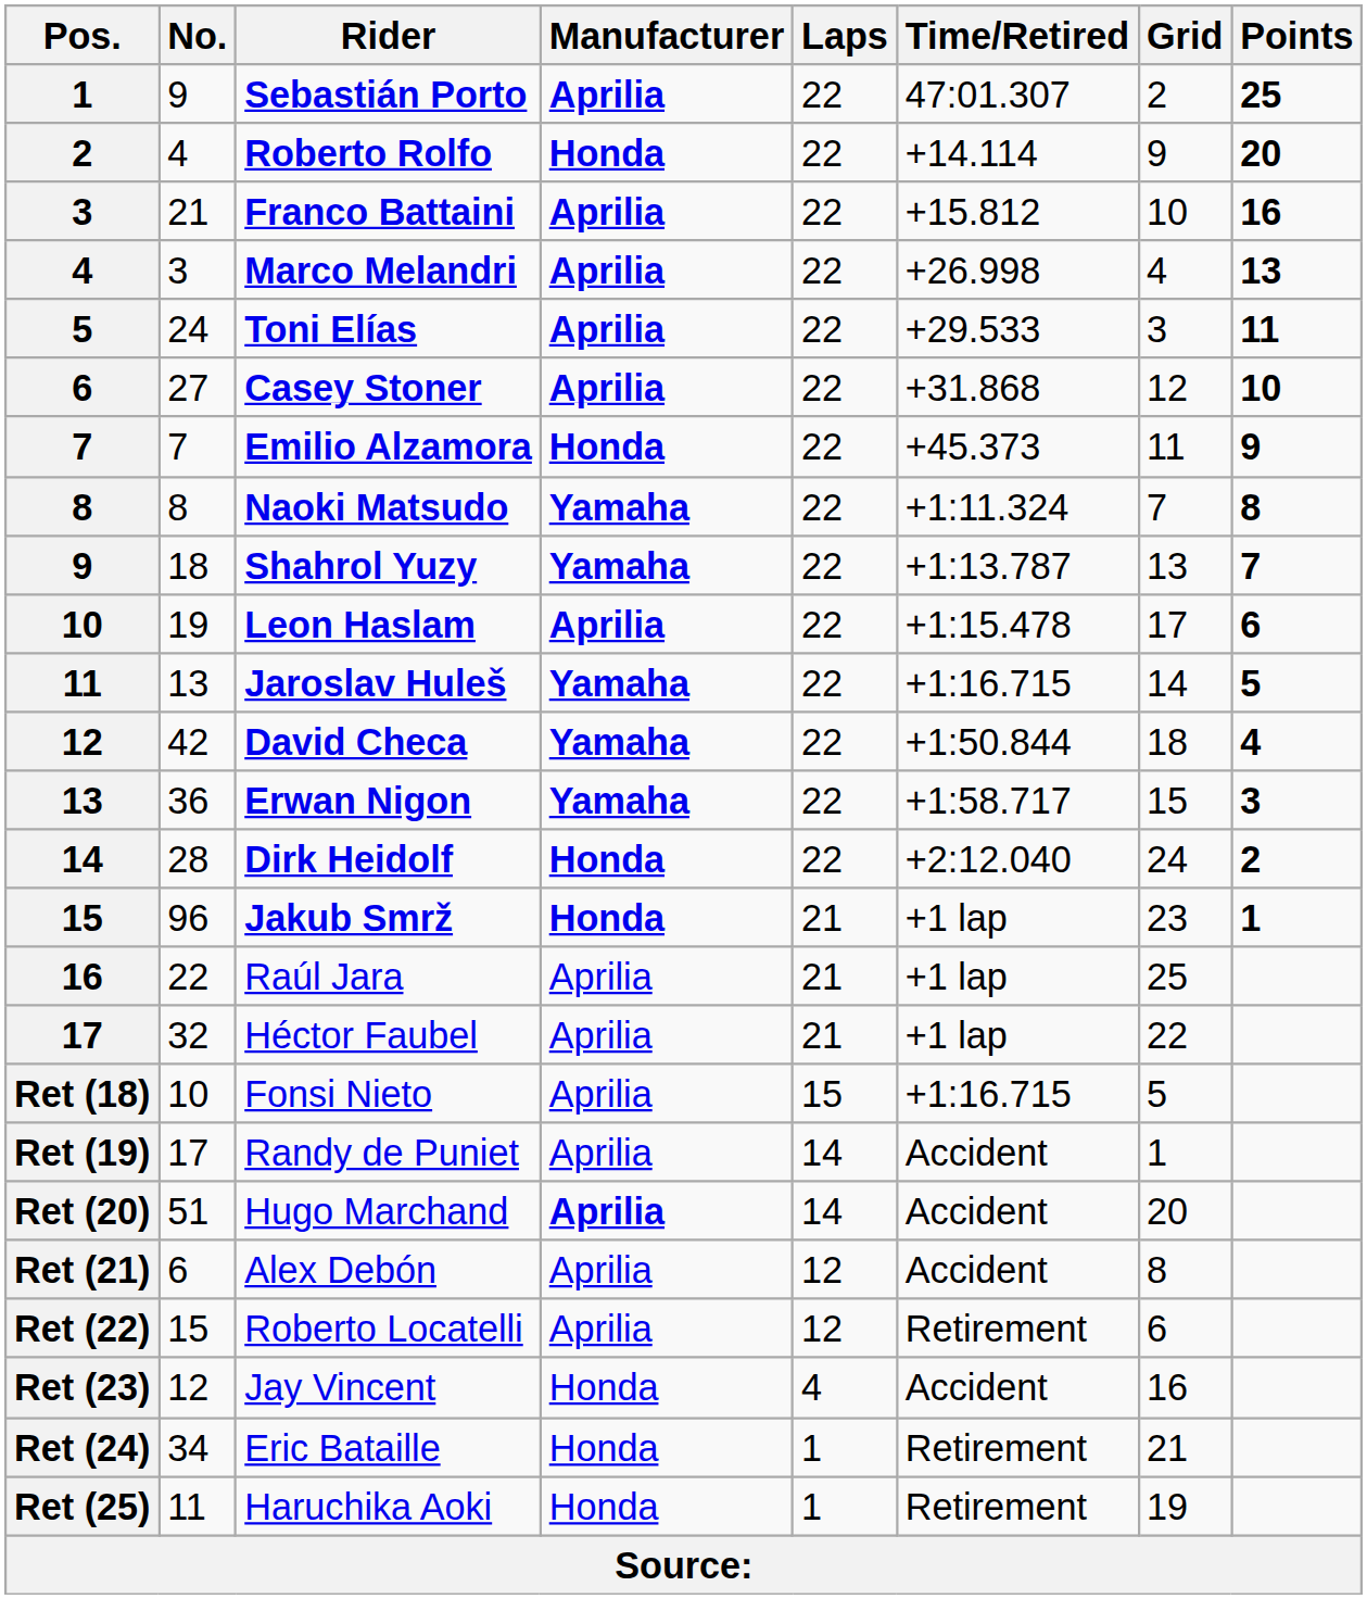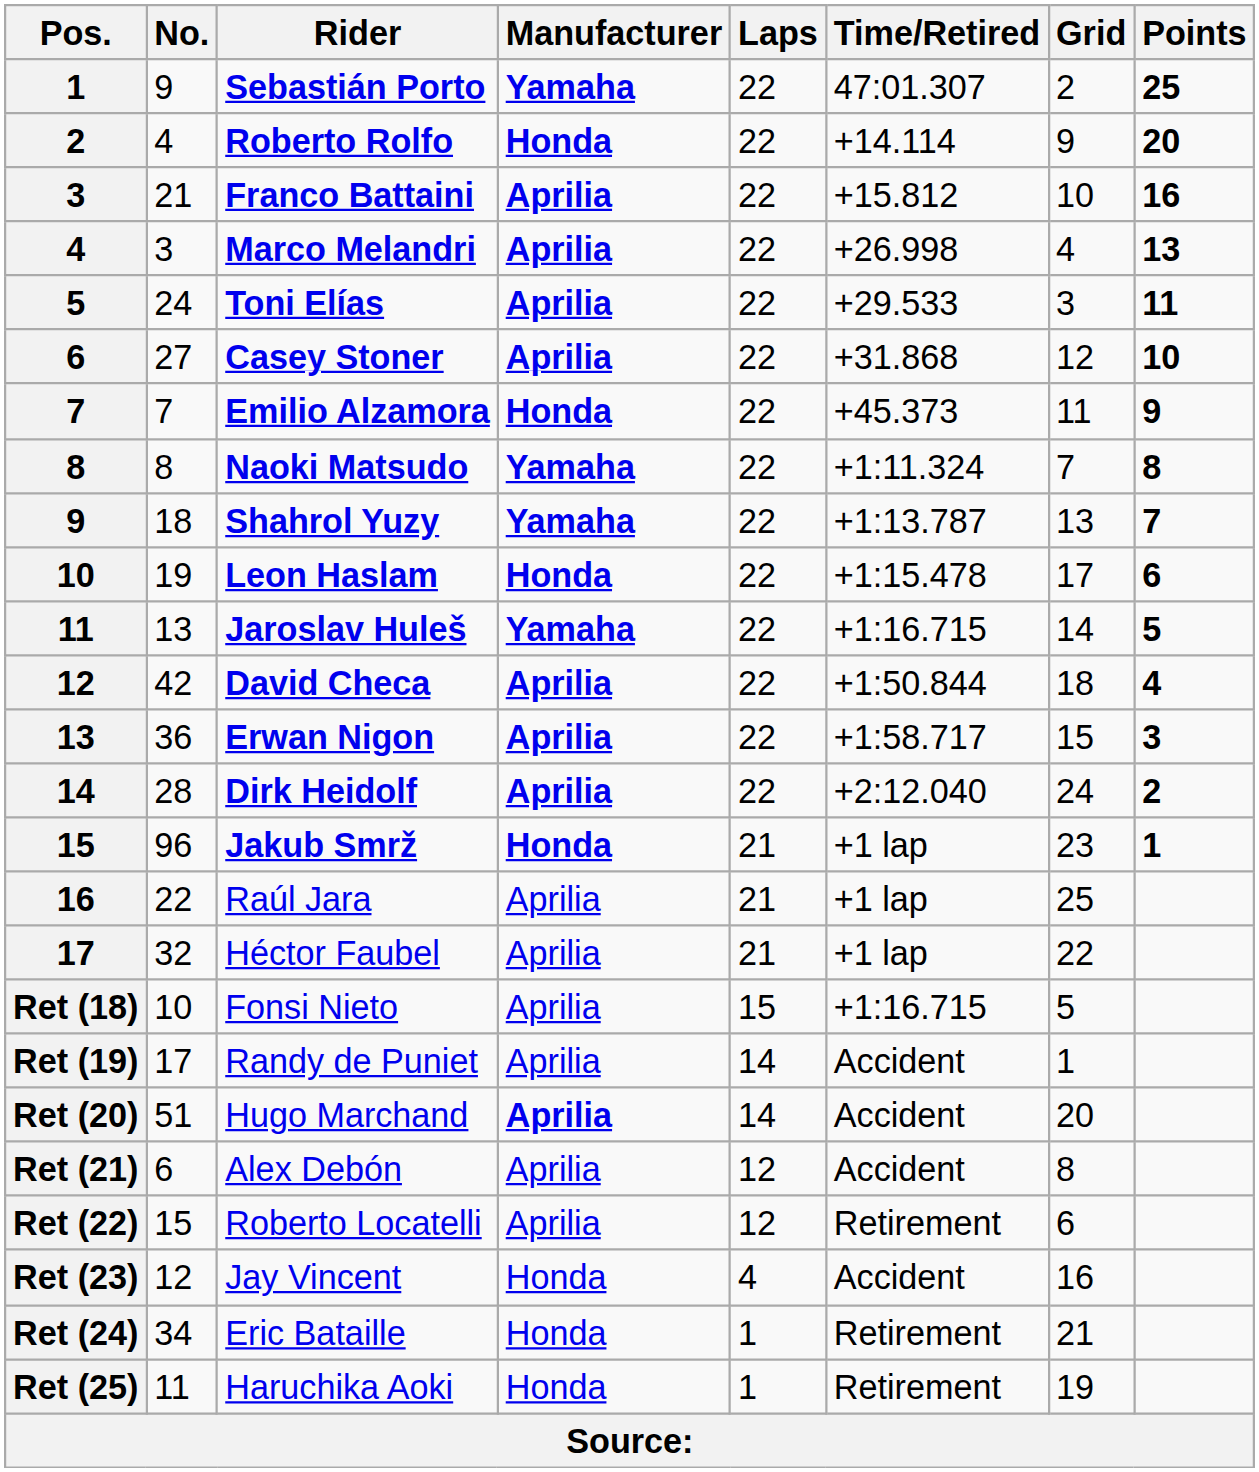 <table class="wikitable" style="font-size: 95%;">
 <tr>
 <th>Pos.</th>
 <th>No.</th>
 <th>Rider</th>
 <th>Manufacturer</th>
 <th>Laps</th>
 <th>Time/Retired</th>
 <th>Grid</th>
 <th>Points</th>
 </tr>
 <tr>
 <th>1</th>
 <td>9</td>
 <td> <strong><a href='#'>Sebastián Porto</a></strong></td>
-<td><strong><a href='#'>Aprilia</a></strong></td>
+<td><strong><a href='#'>Yamaha</a></strong></td>
 <td>22</td>
 <td>47:01.307</td>
 <td>2</td>
 <td><strong>25</strong></td>
 </tr>
 <tr>
 <th>2</th>
 <td>4</td>
 <td> <strong><a href='#'>Roberto Rolfo</a></strong></td>
 <td><strong><a href='#'>Honda</a></strong></td>
 <td>22</td>
 <td>+14.114</td>
 <td>9</td>
 <td><strong>20</strong></td>
 </tr>
 <tr>
 <th>3</th>
 <td>21</td>
 <td> <strong><a href='#'>Franco Battaini</a></strong></td>
 <td><strong><a href='#'>Aprilia</a></strong></td>
 <td>22</td>
 <td>+15.812</td>
 <td>10</td>
 <td><strong>16</strong></td>
 </tr>
 <tr>
 <th>4</th>
 <td>3</td>
 <td> <strong><a href='#'>Marco Melandri</a></strong></td>
 <td><strong><a href='#'>Aprilia</a></strong></td>
 <td>22</td>
 <td>+26.998</td>
 <td>4</td>
 <td><strong>13</strong></td>
 </tr>
 <tr>
 <th>5</th>
 <td>24</td>
 <td> <strong><a href='#'>Toni Elías</a></strong></td>
 <td><strong><a href='#'>Aprilia</a></strong></td>
 <td>22</td>
 <td>+29.533</td>
 <td>3</td>
 <td><strong>11</strong></td>
 </tr>
 <tr>
 <th>6</th>
 <td>27</td>
 <td> <strong><a href='#'>Casey Stoner</a></strong></td>
 <td><strong><a href='#'>Aprilia</a></strong></td>
 <td>22</td>
 <td>+31.868</td>
 <td>12</td>
 <td><strong>10</strong></td>
 </tr>
 <tr>
 <th>7</th>
 <td>7</td>
 <td> <strong><a href='#'>Emilio Alzamora</a></strong></td>
 <td><strong><a href='#'>Honda</a></strong></td>
 <td>22</td>
 <td>+45.373</td>
 <td>11</td>
 <td><strong>9</strong></td>
 </tr>
 <tr>
 <th>8</th>
 <td>8</td>
 <td> <strong><a href='#'>Naoki Matsudo</a></strong></td>
 <td><strong><a href='#'>Yamaha</a></strong></td>
 <td>22</td>
 <td>+1:11.324</td>
 <td>7</td>
 <td><strong>8</strong></td>
 </tr>
 <tr>
 <th>9</th>
 <td>18</td>
 <td> <strong><a href='#'>Shahrol Yuzy</a></strong></td>
 <td><strong><a href='#'>Yamaha</a></strong></td>
 <td>22</td>
 <td>+1:13.787</td>
 <td>13</td>
 <td><strong>7</strong></td>
 </tr>
 <tr>
 <th>10</th>
 <td>19</td>
 <td> <strong><a href='#'>Leon Haslam</a></strong></td>
-<td><strong><a href='#'>Aprilia</a></strong></td>
+<td><strong><a href='#'>Honda</a></strong></td>
 <td>22</td>
 <td>+1:15.478</td>
 <td>17</td>
 <td><strong>6</strong></td>
 </tr>
 <tr>
 <th>11</th>
 <td>13</td>
 <td> <strong><a href='#'>Jaroslav Huleš</a></strong></td>
 <td><strong><a href='#'>Yamaha</a></strong></td>
 <td>22</td>
 <td>+1:16.715</td>
 <td>14</td>
 <td><strong>5</strong></td>
 </tr>
 <tr>
 <th>12</th>
 <td>42</td>
 <td> <strong><a href='#'>David Checa</a></strong></td>
-<td><strong><a href='#'>Yamaha</a></strong></td>
+<td><strong><a href='#'>Aprilia</a></strong></td>
 <td>22</td>
 <td>+1:50.844</td>
 <td>18</td>
 <td><strong>4</strong></td>
 </tr>
 <tr>
 <th>13</th>
 <td>36</td>
 <td> <strong><a href='#'>Erwan Nigon</a></strong></td>
-<td><strong><a href='#'>Yamaha</a></strong></td>
+<td><strong><a href='#'>Aprilia</a></strong></td>
 <td>22</td>
 <td>+1:58.717</td>
 <td>15</td>
 <td><strong>3</strong></td>
 </tr>
 <tr>
 <th>14</th>
 <td>28</td>
 <td> <strong><a href='#'>Dirk Heidolf</a></strong></td>
-<td><strong><a href='#'>Honda</a></strong></td>
+<td><strong><a href='#'>Aprilia</a></strong></td>
 <td>22</td>
 <td>+2:12.040</td>
 <td>24</td>
 <td><strong>2</strong></td>
 </tr>
 <tr>
 <th>15</th>
 <td>96</td>
 <td> <strong><a href='#'>Jakub Smrž</a></strong></td>
 <td><strong><a href='#'>Honda</a></strong></td>
 <td>21</td>
 <td>+1 lap</td>
 <td>23</td>
 <td><strong>1</strong></td>
 </tr>
 <tr>
 <th>16</th>
 <td>22</td>
 <td> <a href='#'>Raúl Jara</a></td>
 <td><a href='#'>Aprilia</a></td>
 <td>21</td>
 <td>+1 lap</td>
 <td>25</td>
 <td></td>
 </tr>
 <tr>
 <th>17</th>
 <td>32</td>
 <td> <a href='#'>Héctor Faubel</a></td>
 <td><a href='#'>Aprilia</a></td>
 <td>21</td>
 <td>+1 lap</td>
 <td>22</td>
 <td></td>
 </tr>
 <tr>
 <th>Ret (18)</th>
 <td>10</td>
 <td> <a href='#'>Fonsi Nieto</a></td>
 <td><a href='#'>Aprilia</a></td>
 <td>15</td>
 <td>+1:16.715</td>
 <td>5</td>
 <td></td>
 </tr>
 <tr>
 <th>Ret (19)</th>
 <td>17</td>
 <td> <a href='#'>Randy de Puniet</a></td>
 <td><a href='#'>Aprilia</a></td>
 <td>14</td>
 <td>Accident</td>
 <td>1</td>
 <td></td>
 </tr>
 <tr>
 <th>Ret (20)</th>
 <td>51</td>
 <td> <a href='#'>Hugo Marchand</a></td>
 <td><strong><a href='#'>Aprilia</a></strong></td>
 <td>14</td>
 <td>Accident</td>
 <td>20</td>
 <td></td>
 </tr>
 <tr>
 <th>Ret (21)</th>
 <td>6</td>
 <td> <a href='#'>Alex Debón</a></td>
 <td><a href='#'>Aprilia</a></td>
 <td>12</td>
 <td>Accident</td>
 <td>8</td>
 <td></td>
 </tr>
 <tr>
 <th>Ret (22)</th>
 <td>15</td>
 <td> <a href='#'>Roberto Locatelli</a></td>
 <td><a href='#'>Aprilia</a></td>
 <td>12</td>
 <td>Retirement</td>
 <td>6</td>
 <td></td>
 </tr>
 <tr>
 <th>Ret (23)</th>
 <td>12</td>
 <td> <a href='#'>Jay Vincent</a></td>
 <td><a href='#'>Honda</a></td>
 <td>4</td>
 <td>Accident</td>
 <td>16</td>
 <td></td>
 </tr>
 <tr>
 <th>Ret (24)</th>
 <td>34</td>
 <td> <a href='#'>Eric Bataille</a></td>
 <td><a href='#'>Honda</a></td>
 <td>1</td>
 <td>Retirement</td>
 <td>21</td>
 <td></td>
 </tr>
 <tr>
 <th>Ret (25)</th>
 <td>11</td>
 <td> <a href='#'>Haruchika Aoki</a></td>
 <td><a href='#'>Honda</a></td>
 <td>1</td>
 <td>Retirement</td>
 <td>19</td>
 <td></td>
 </tr>
 <tr>
 <th colspan=8>Source: </th>
 </tr>
 </table>
